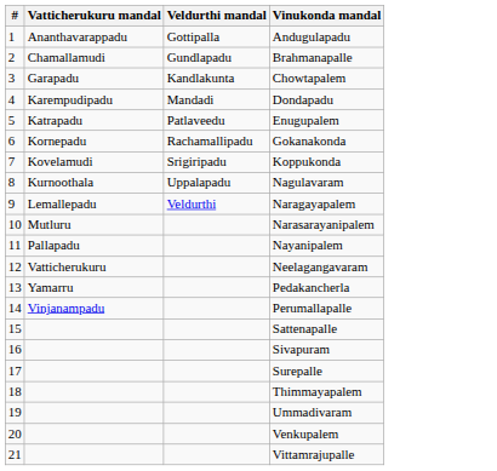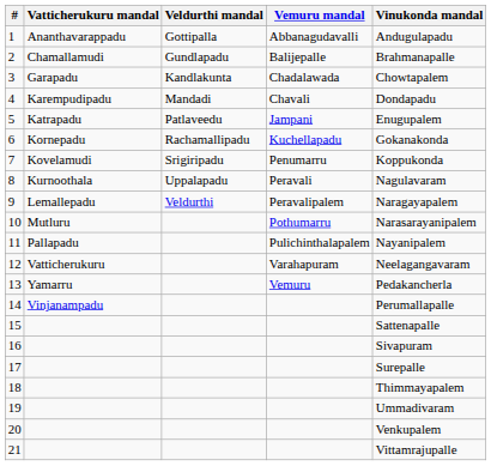 <table class="wikitable">
 <tr>
 <th>#</th>
 <th>Vatticherukuru mandal</th>
 <th>Veldurthi mandal</th>
+<th><a href='#'>Vemuru mandal</a></th>
 <th>Vinukonda mandal</th>
 </tr>
 <tr>
 <td>1</td>
 <td>Ananthavarappadu</td>
 <td>Gottipalla</td>
+<td>Abbanagudavalli</td>
 <td>Andugulapadu</td>
 </tr>
 <tr>
 <td>2</td>
 <td>Chamallamudi</td>
 <td>Gundlapadu</td>
+<td>Balijepalle</td>
 <td>Brahmanapalle</td>
 </tr>
 <tr>
 <td>3</td>
 <td>Garapadu</td>
 <td>Kandlakunta</td>
+<td>Chadalawada</td>
 <td>Chowtapalem</td>
 </tr>
 <tr>
 <td>4</td>
 <td>Karempudipadu</td>
 <td>Mandadi</td>
+<td>Chavali</td>
 <td>Dondapadu</td>
 </tr>
 <tr>
 <td>5</td>
 <td>Katrapadu</td>
 <td>Patlaveedu</td>
+<td><a href='#'>Jampani</a></td>
 <td>Enugupalem</td>
 </tr>
 <tr>
 <td>6</td>
 <td>Kornepadu</td>
 <td>Rachamallipadu</td>
+<td><a href='#'>Kuchellapadu</a></td>
 <td>Gokanakonda</td>
 </tr>
 <tr>
 <td>7</td>
 <td>Kovelamudi</td>
 <td>Srigiripadu</td>
+<td>Penumarru</td>
 <td>Koppukonda</td>
 </tr>
 <tr>
 <td>8</td>
 <td>Kurnoothala</td>
 <td>Uppalapadu</td>
+<td>Peravali </td>
 <td>Nagulavaram</td>
 </tr>
 <tr>
 <td>9</td>
 <td>Lemallepadu</td>
 <td><a href='#'>Veldurthi</a></td>
+<td>Peravalipalem</td>
 <td>Naragayapalem</td>
 </tr>
 <tr>
 <td>10</td>
 <td>Mutluru</td>
 <td></td>
+<td><a href='#'>Pothumarru</a></td>
 <td>Narasarayanipalem</td>
 </tr>
 <tr>
 <td>11</td>
 <td>Pallapadu</td>
 <td></td>
+<td>Pulichinthalapalem</td>
 <td>Nayanipalem</td>
 </tr>
 <tr>
 <td>12</td>
 <td>Vatticherukuru</td>
 <td></td>
+<td>Varahapuram</td>
 <td>Neelagangavaram</td>
 </tr>
 <tr>
 <td>13</td>
 <td>Yamarru</td>
 <td></td>
+<td><a href='#'>Vemuru</a></td>
 <td>Pedakancherla</td>
 </tr>
 <tr>
 <td>14</td>
 <td><a href='#'>Vinjanampadu</a></td>
 <td></td>
+<td></td>
 <td>Perumallapalle</td>
 </tr>
 <tr>
 <td>15</td>
+<td></td>
 <td></td>
 <td></td>
 <td>Sattenapalle</td>
 </tr>
 <tr>
 <td>16</td>
 <td></td>
 <td></td>
+<td></td>
 <td>Sivapuram</td>
 </tr>
 <tr>
 <td>17</td>
+<td></td>
 <td></td>
 <td></td>
 <td>Surepalle</td>
 </tr>
 <tr>
 <td>18</td>
 <td></td>
 <td></td>
+<td></td>
 <td>Thimmayapalem</td>
 </tr>
 <tr>
 <td>19</td>
+<td></td>
 <td></td>
 <td></td>
 <td>Ummadivaram</td>
 </tr>
 <tr>
 <td>20</td>
 <td></td>
 <td></td>
+<td></td>
 <td>Venkupalem</td>
 </tr>
 <tr>
 <td>21</td>
 <td></td>
 <td></td>
+<td></td>
 <td>Vittamrajupalle</td>
 </tr>
 </table>
